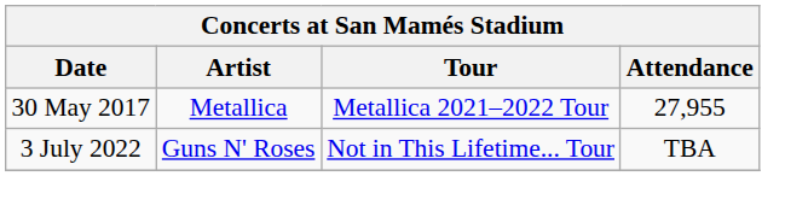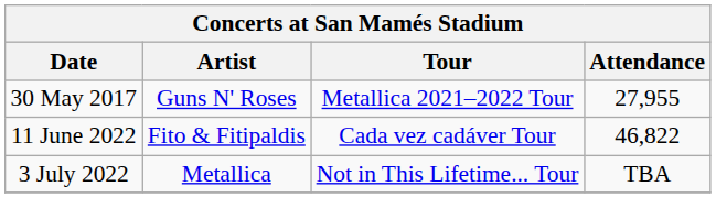 <table class="wikitable" style="text-align:center;">
 <tr>
 <th colspan=4>Concerts at San Mamés Stadium</th>
 </tr>
 <tr>
 <th>Date</th>
 <th>Artist</th>
 <th>Tour</th>
 <th>Attendance</th>
 </tr>
 <tr>
 <td>30 May 2017</td>
-<td><a href='#'>Metallica</a></td>
+<td><a href='#'>Guns N' Roses</a></td>
 <td><a href='#'>Metallica 2021–2022 Tour</a></td>
 <td>27,955</td>
 </tr>
 <tr>
+<td>11 June 2022</td>
+<td><a href='#'>Fito & Fitipaldis</a></td>
+<td><a href='#'>Cada vez cadáver Tour</a></td>
+<td>46,822</td>
+</tr>
+<tr>
 <td>3 July 2022</td>
-<td><a href='#'>Guns N' Roses</a></td>
+<td><a href='#'>Metallica</a></td>
 <td><a href='#'>Not in This Lifetime... Tour</a></td>
 <td>TBA</td>
 </tr>
 <tr>
 </tr>
 </table>
